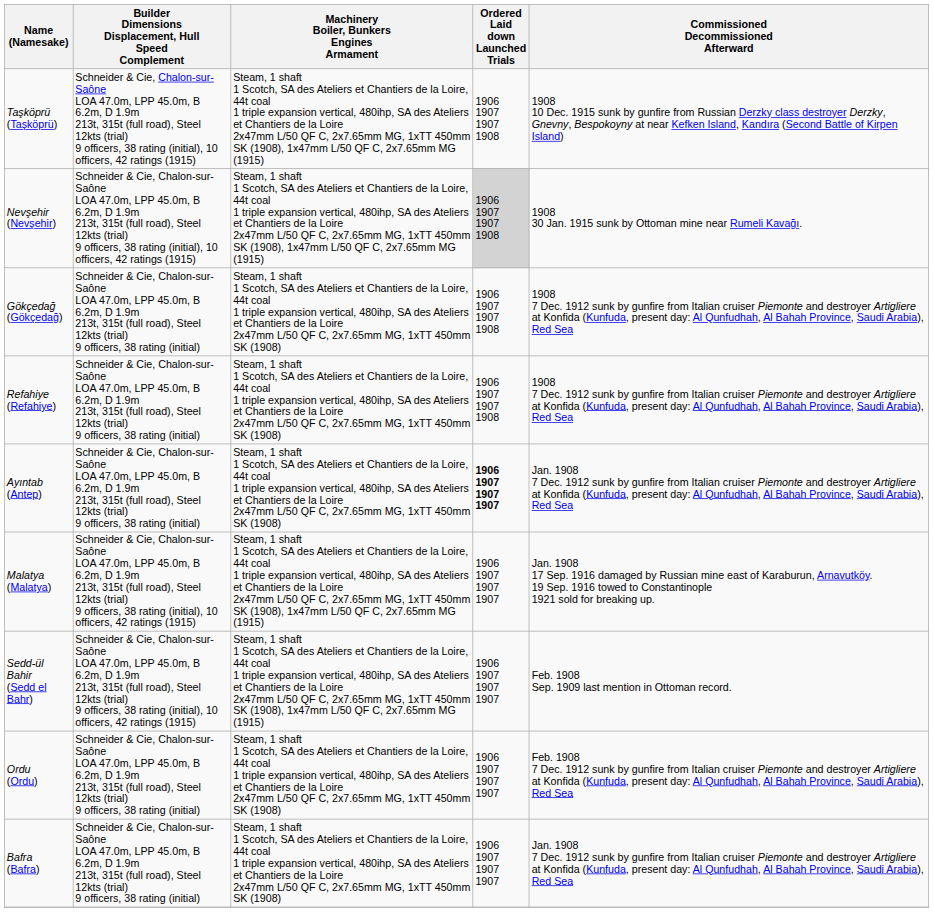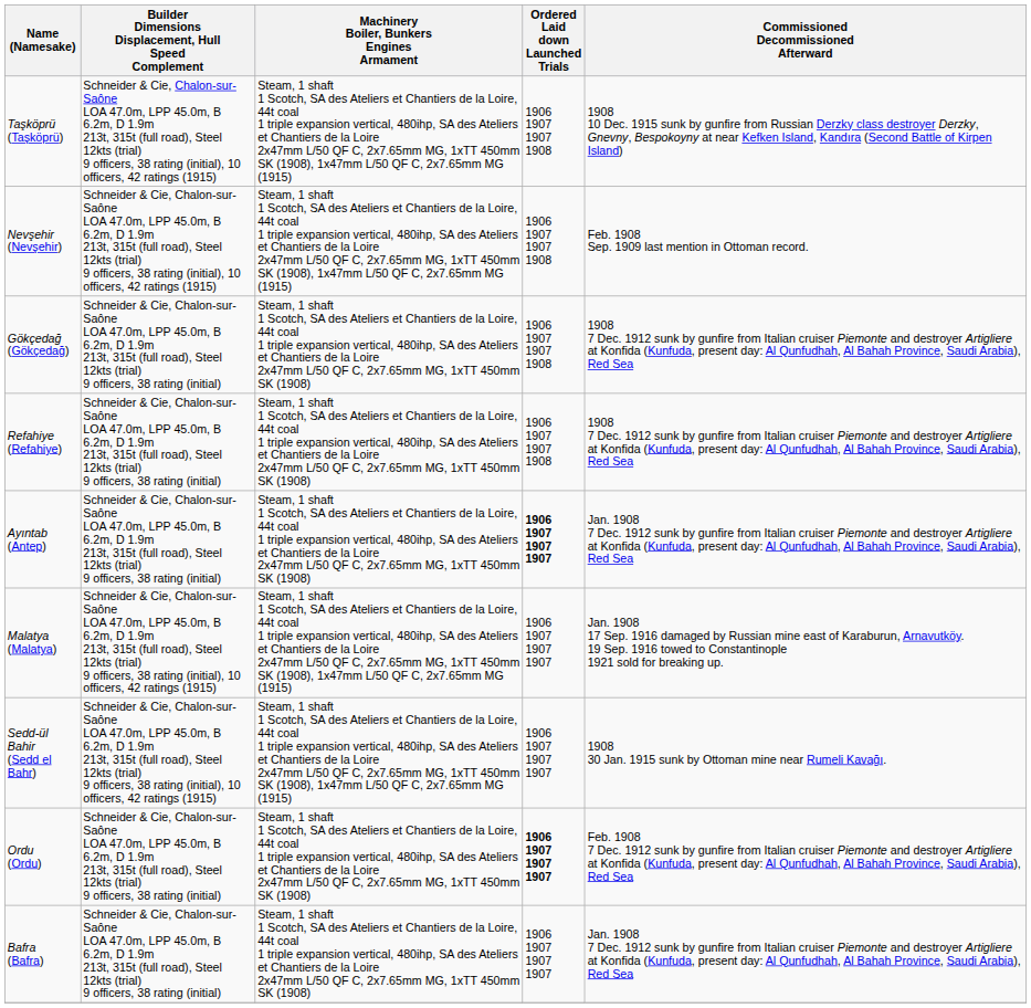 <table class="wikitable" style="font-size:90%;">
 <tr bgcolor="#e6e9ff">
 <th>Name<br>(Namesake)</th>
 <th>Builder<br>Dimensions<br>Displacement, Hull<br>Speed<br>Complement</th>
 <th>Machinery<br>Boiler, Bunkers<br>Engines<br>Armament</th>
 <th>Ordered<br>Laid down<br>Launched<br>Trials</th>
 <th>Commissioned<br>Decommissioned<br>Afterward</th>
 </tr>
 <tr ---->
 <td><em>Taşköprü</em><br>(<a href='#'>Taşköprü</a>)</td>
 <td> Schneider & Cie, <a href='#'>Chalon-sur-Saône</a><br>LOA 47.0m, LPP 45.0m, B 6.2m, D 1.9m<br>213t, 315t (full road), Steel<br>12kts (trial)<br>9 officers, 38 rating (initial), 10 officers, 42 ratings (1915)</td>
 <td>Steam, 1 shaft<br>1 Scotch, SA des Ateliers et Chantiers de la Loire, 44t coal<br>1 triple expansion vertical, 480ihp, SA des Ateliers et Chantiers de la Loire<br>2x47mm L/50 QF C, 2x7.65mm MG, 1xTT 450mm SK (1908), 1x47mm L/50 QF C, 2x7.65mm MG (1915)</td>
 <td>1906<br>1907<br>1907<br>1908</td>
 <td>1908<br>10 Dec. 1915 sunk by gunfire from Russian <a href='#'>Derzky class destroyer</a> <em>Derzky</em>, <em>Gnevny</em>, <em>Bespokoyny</em> at near <a href='#'>Kefken Island</a>, <a href='#'>Kandıra</a> (<a href='#'>Second Battle of Kirpen Island</a>)</td>
 </tr>
 <tr ---->
 <td><em>Nevşehir</em><br>(<a href='#'>Nevşehir</a>)</td>
 <td> Schneider & Cie, Chalon-sur-Saône<br>LOA 47.0m, LPP 45.0m, B 6.2m, D 1.9m<br>213t, 315t (full road), Steel<br>12kts (trial)<br>9 officers, 38 rating (initial), 10 officers, 42 ratings (1915)</td>
 <td>Steam, 1 shaft<br>1 Scotch, SA des Ateliers et Chantiers de la Loire, 44t coal<br>1 triple expansion vertical, 480ihp, SA des Ateliers et Chantiers de la Loire<br>2x47mm L/50 QF C, 2x7.65mm MG, 1xTT 450mm SK (1908), 1x47mm L/50 QF C, 2x7.65mm MG (1915)</td>
-<td style="background: lightgrey;">1906<br>1907<br>1907<br>1908</td>
-<td>1908<br>30 Jan. 1915 sunk by Ottoman mine near <a href='#'>Rumeli Kavağı</a>.</td>
+<td>1906<br>1907<br>1907<br>1908</td>
+<td>Feb. 1908<br>Sep. 1909 last mention in Ottoman record.</td>
 </tr>
 <tr ---->
 <td><em>Gökçedağ</em><br>(<a href='#'>Gökçedağ</a>)</td>
 <td> Schneider & Cie, Chalon-sur-Saône<br>LOA 47.0m, LPP 45.0m, B 6.2m, D 1.9m<br>213t, 315t (full road), Steel<br>12kts (trial)<br>9 officers, 38 rating (initial)</td>
 <td>Steam, 1 shaft<br>1 Scotch, SA des Ateliers et Chantiers de la Loire, 44t coal<br>1 triple expansion vertical, 480ihp, SA des Ateliers et Chantiers de la Loire<br>2x47mm L/50 QF C, 2x7.65mm MG, 1xTT 450mm SK (1908)</td>
 <td>1906<br>1907<br>1907<br>1908</td>
 <td>1908<br>7 Dec. 1912 sunk by gunfire from Italian cruiser <em>Piemonte</em> and destroyer <em>Artigliere</em> at Konfida (<a href='#'>Kunfuda</a>, present day: <a href='#'>Al Qunfudhah</a>, <a href='#'>Al Bahah Province</a>, <a href='#'>Saudi Arabia</a>), <a href='#'>Red Sea</a></td>
 </tr>
 <tr ---->
 <td><em>Refahiye</em><br>(<a href='#'>Refahiye</a>)</td>
 <td> Schneider & Cie, Chalon-sur-Saône<br>LOA 47.0m, LPP 45.0m, B 6.2m, D 1.9m<br>213t, 315t (full road), Steel<br>12kts (trial)<br>9 officers, 38 rating (initial)</td>
 <td>Steam, 1 shaft<br>1 Scotch, SA des Ateliers et Chantiers de la Loire, 44t coal<br>1 triple expansion vertical, 480ihp, SA des Ateliers et Chantiers de la Loire<br>2x47mm L/50 QF C, 2x7.65mm MG, 1xTT 450mm SK (1908)</td>
 <td>1906<br>1907<br>1907<br>1908</td>
 <td>1908<br>7 Dec. 1912 sunk by gunfire from Italian cruiser <em>Piemonte</em> and destroyer <em>Artigliere</em> at Konfida (<a href='#'>Kunfuda</a>, present day: <a href='#'>Al Qunfudhah</a>, <a href='#'>Al Bahah Province</a>, <a href='#'>Saudi Arabia</a>), <a href='#'>Red Sea</a></td>
 </tr>
 <tr ---->
 <td><em>Ayıntab</em><br>(<a href='#'>Antep</a>)</td>
 <td> Schneider & Cie, Chalon-sur-Saône<br>LOA 47.0m, LPP 45.0m, B 6.2m, D 1.9m<br>213t, 315t (full road), Steel<br>12kts (trial)<br>9 officers, 38 rating (initial)</td>
 <td>Steam, 1 shaft<br>1 Scotch, SA des Ateliers et Chantiers de la Loire, 44t coal<br>1 triple expansion vertical, 480ihp, SA des Ateliers et Chantiers de la Loire<br>2x47mm L/50 QF C, 2x7.65mm MG, 1xTT 450mm SK (1908)</td>
 <td><strong>1906<br>1907<br>1907<br>1907</strong></td>
 <td>Jan. 1908<br>7 Dec. 1912 sunk by gunfire from Italian cruiser <em>Piemonte</em> and destroyer <em>Artigliere</em> at Konfida (<a href='#'>Kunfuda</a>, present day: <a href='#'>Al Qunfudhah</a>, <a href='#'>Al Bahah Province</a>, <a href='#'>Saudi Arabia</a>), <a href='#'>Red Sea</a></td>
 </tr>
 <tr ---->
 <td><em>Malatya</em><br>(<a href='#'>Malatya</a>)</td>
 <td> Schneider & Cie, Chalon-sur-Saône<br>LOA 47.0m, LPP 45.0m, B 6.2m, D 1.9m<br>213t, 315t (full road), Steel<br>12kts (trial)<br>9 officers, 38 rating (initial), 10 officers, 42 ratings (1915)</td>
 <td>Steam, 1 shaft<br>1 Scotch, SA des Ateliers et Chantiers de la Loire, 44t coal<br>1 triple expansion vertical, 480ihp, SA des Ateliers et Chantiers de la Loire<br>2x47mm L/50 QF C, 2x7.65mm MG, 1xTT 450mm SK (1908), 1x47mm L/50 QF C, 2x7.65mm MG (1915)</td>
 <td>1906<br>1907<br>1907<br>1907</td>
 <td>Jan. 1908<br>17 Sep. 1916 damaged by Russian mine east of Karaburun, <a href='#'>Arnavutköy</a>.<br>19 Sep. 1916 towed to Constantinople<br>1921 sold for breaking up.</td>
 </tr>
 <tr ---->
 <td><em>Sedd-ül Bahir</em><br>(<a href='#'>Sedd el Bahr</a>)</td>
 <td> Schneider & Cie, Chalon-sur-Saône<br>LOA 47.0m, LPP 45.0m, B 6.2m, D 1.9m<br>213t, 315t (full road), Steel<br>12kts (trial)<br>9 officers, 38 rating (initial), 10 officers, 42 ratings (1915)</td>
 <td>Steam, 1 shaft<br>1 Scotch, SA des Ateliers et Chantiers de la Loire, 44t coal<br>1 triple expansion vertical, 480ihp, SA des Ateliers et Chantiers de la Loire<br>2x47mm L/50 QF C, 2x7.65mm MG, 1xTT 450mm SK (1908), 1x47mm L/50 QF C, 2x7.65mm MG (1915)</td>
 <td>1906<br>1907<br>1907<br>1907</td>
-<td>Feb. 1908<br>Sep. 1909 last mention in Ottoman record.</td>
+<td>1908<br>30 Jan. 1915 sunk by Ottoman mine near <a href='#'>Rumeli Kavağı</a>.</td>
 </tr>
 <tr ---->
 <td><em>Ordu</em><br>(<a href='#'>Ordu</a>)</td>
 <td> Schneider & Cie, Chalon-sur-Saône<br>LOA 47.0m, LPP 45.0m, B 6.2m, D 1.9m<br>213t, 315t (full road), Steel<br>12kts (trial)<br>9 officers, 38 rating (initial)</td>
 <td>Steam, 1 shaft<br>1 Scotch, SA des Ateliers et Chantiers de la Loire, 44t coal<br>1 triple expansion vertical, 480ihp, SA des Ateliers et Chantiers de la Loire<br>2x47mm L/50 QF C, 2x7.65mm MG, 1xTT 450mm SK (1908)</td>
-<td>1906<br>1907<br>1907<br>1907</td>
+<td><strong>1906<br>1907<br>1907<br>1907</strong></td>
 <td>Feb. 1908<br>7 Dec. 1912 sunk by gunfire from Italian cruiser <em>Piemonte</em> and destroyer <em>Artigliere</em> at Konfida (<a href='#'>Kunfuda</a>, present day: <a href='#'>Al Qunfudhah</a>, <a href='#'>Al Bahah Province</a>, <a href='#'>Saudi Arabia</a>), <a href='#'>Red Sea</a></td>
 </tr>
 <tr ---->
 <td><em>Bafra</em><br>(<a href='#'>Bafra</a>)</td>
 <td> Schneider & Cie, Chalon-sur-Saône<br>LOA 47.0m, LPP 45.0m, B 6.2m, D 1.9m<br>213t, 315t (full road), Steel<br>12kts (trial)<br>9 officers, 38 rating (initial)</td>
 <td>Steam, 1 shaft<br>1 Scotch, SA des Ateliers et Chantiers de la Loire, 44t coal<br>1 triple expansion vertical, 480ihp, SA des Ateliers et Chantiers de la Loire<br>2x47mm L/50 QF C, 2x7.65mm MG, 1xTT 450mm SK (1908)</td>
 <td>1906<br>1907<br>1907<br>1907</td>
 <td>Jan. 1908<br>7 Dec. 1912 sunk by gunfire from Italian cruiser <em>Piemonte</em> and destroyer <em>Artigliere</em> at Konfida (<a href='#'>Kunfuda</a>, present day: <a href='#'>Al Qunfudhah</a>, <a href='#'>Al Bahah Province</a>, <a href='#'>Saudi Arabia</a>), <a href='#'>Red Sea</a></td>
 </tr>
 <tr ---->
 </tr>
 </table>
